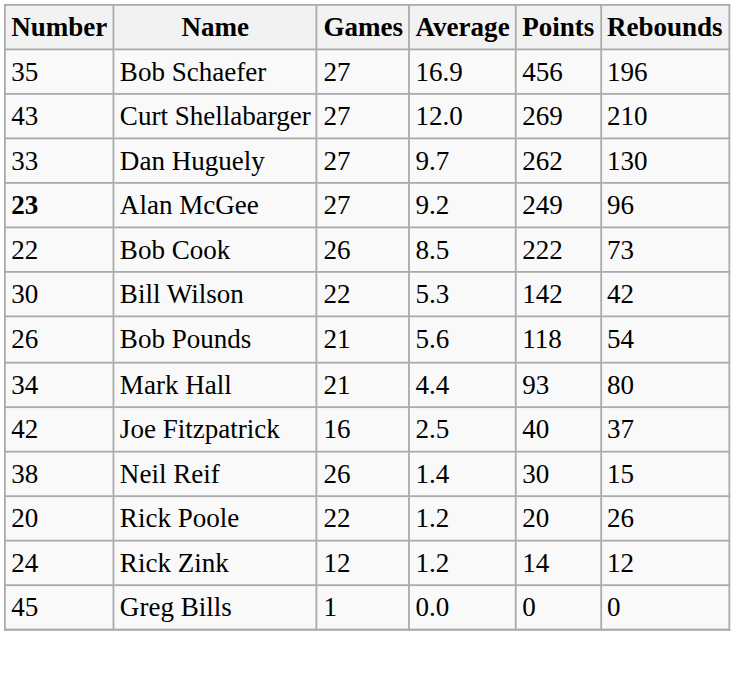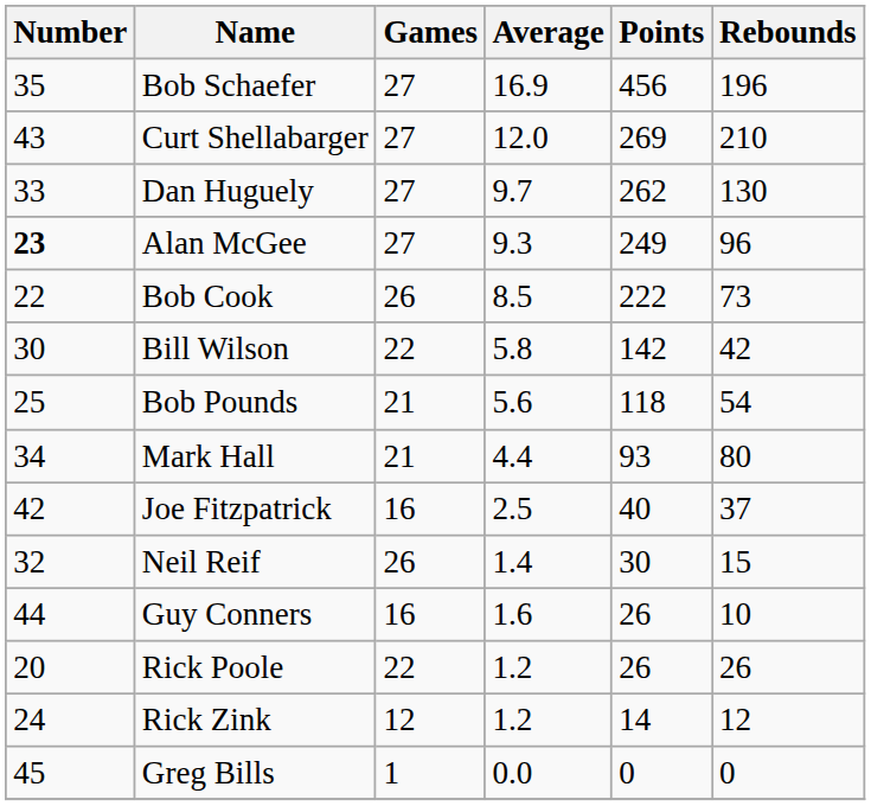 <table class="wikitable" style="font-size: 95%;">
 <tr>
 <th>Number</th>
 <th>Name</th>
 <th>Games</th>
 <th>Average</th>
 <th>Points</th>
 <th>Rebounds</th>
 </tr>
 <tr>
 <td>35</td>
 <td>Bob Schaefer</td>
 <td>27</td>
 <td>16.9</td>
 <td>456</td>
 <td>196</td>
 </tr>
 <tr>
 <td>43</td>
 <td>Curt Shellabarger</td>
 <td>27</td>
 <td>12.0</td>
 <td>269</td>
 <td>210</td>
 </tr>
 <tr>
 <td>33</td>
 <td>Dan Huguely</td>
 <td>27</td>
 <td>9.7</td>
 <td>262</td>
 <td>130</td>
 </tr>
 <tr>
 <td><strong>23</strong></td>
 <td>Alan McGee</td>
 <td>27</td>
-<td>9.2</td>
+<td>9.3</td>
 <td>249</td>
 <td>96</td>
 </tr>
 <tr>
 <td>22</td>
 <td>Bob Cook</td>
 <td>26</td>
 <td>8.5</td>
 <td>222</td>
 <td>73</td>
 </tr>
 <tr>
 <td>30</td>
 <td>Bill Wilson</td>
 <td>22</td>
-<td>5.3</td>
+<td>5.8</td>
 <td>142</td>
 <td>42</td>
 </tr>
 <tr>
-<td>26</td>
+<td>25</td>
 <td>Bob Pounds</td>
 <td>21</td>
 <td>5.6</td>
 <td>118</td>
 <td>54</td>
 </tr>
 <tr>
 <td>34</td>
 <td>Mark Hall</td>
 <td>21</td>
 <td>4.4</td>
 <td>93</td>
 <td>80</td>
 </tr>
 <tr>
 <td>42</td>
 <td>Joe Fitzpatrick</td>
 <td>16</td>
 <td>2.5</td>
 <td>40</td>
 <td>37</td>
 </tr>
 <tr>
-<td>38</td>
+<td>32</td>
 <td>Neil Reif</td>
 <td>26</td>
 <td>1.4</td>
 <td>30</td>
 <td>15</td>
 </tr>
 <tr>
+<td>44</td>
+<td>Guy Conners</td>
+<td>16</td>
+<td>1.6</td>
+<td>26</td>
+<td>10</td>
+</tr>
+<tr>
 <td>20</td>
 <td>Rick Poole</td>
 <td>22</td>
 <td>1.2</td>
-<td>20</td>
+<td>26</td>
 <td>26</td>
 </tr>
 <tr>
 <td>24</td>
 <td>Rick Zink</td>
 <td>12</td>
 <td>1.2</td>
 <td>14</td>
 <td>12</td>
 </tr>
 <tr>
 <td>45</td>
 <td>Greg Bills</td>
 <td>1</td>
 <td>0.0</td>
 <td>0</td>
 <td>0</td>
 </tr>
 <tr>
 </tr>
 </table>
